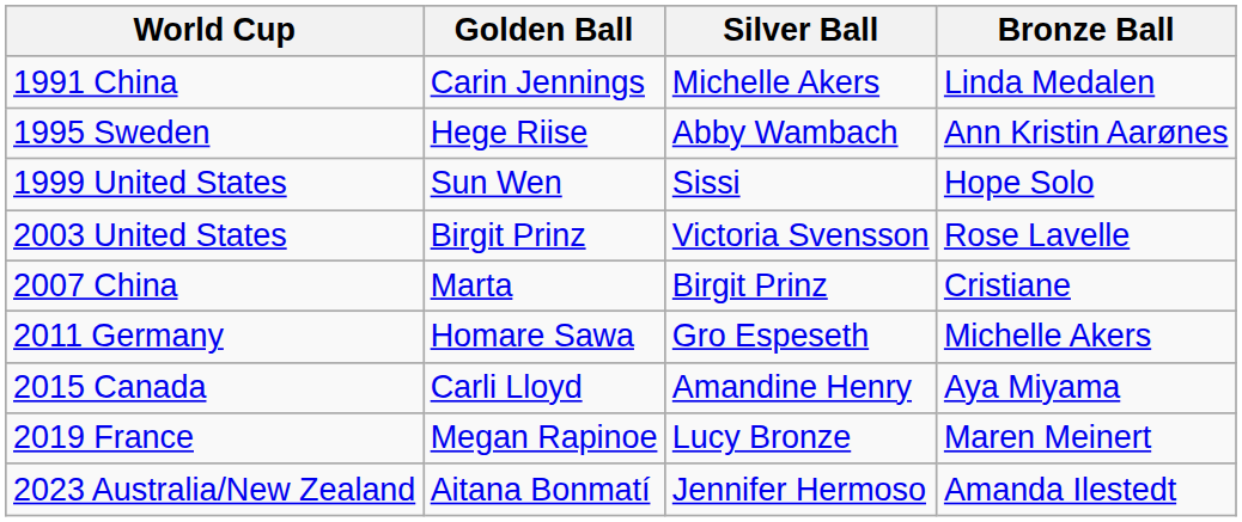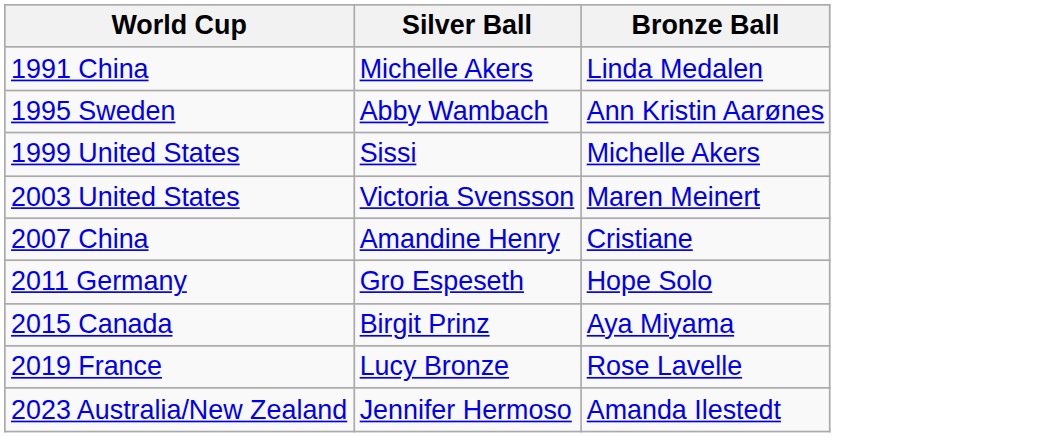 <table class="wikitable">
 <tr>
 <th>World Cup</th>
-<th>Golden Ball</th>
 <th>Silver Ball</th>
 <th>Bronze Ball</th>
 </tr>
 <tr>
 <td align=left><a href='#'>1991 China</a></td>
-<td> <a href='#'>Carin Jennings</a></td>
 <td> <a href='#'>Michelle Akers</a></td>
 <td> <a href='#'>Linda Medalen</a></td>
 </tr>
 <tr>
 <td align=left><a href='#'>1995 Sweden</a></td>
-<td> <a href='#'>Hege Riise</a></td>
 <td> <a href='#'>Abby Wambach</a></td>
 <td> <a href='#'>Ann Kristin Aarønes</a></td>
 </tr>
 <tr>
 <td align=left><a href='#'>1999 United States</a></td>
-<td> <a href='#'>Sun Wen</a></td>
 <td> <a href='#'>Sissi</a></td>
-<td> <a href='#'>Hope Solo</a></td>
+<td> <a href='#'>Michelle Akers</a></td>
 </tr>
 <tr>
 <td align=left><a href='#'>2003 United States</a></td>
-<td> <a href='#'>Birgit Prinz</a></td>
 <td> <a href='#'>Victoria Svensson</a></td>
-<td> <a href='#'>Rose Lavelle</a></td>
+<td> <a href='#'>Maren Meinert</a></td>
 </tr>
 <tr>
 <td align=left><a href='#'>2007 China</a></td>
-<td> <a href='#'>Marta</a></td>
-<td> <a href='#'>Birgit Prinz</a></td>
+<td> <a href='#'>Amandine Henry</a></td>
 <td> <a href='#'>Cristiane</a></td>
 </tr>
 <tr>
 <td align=left><a href='#'>2011 Germany</a></td>
-<td> <a href='#'>Homare Sawa</a></td>
 <td> <a href='#'>Gro Espeseth</a></td>
-<td> <a href='#'>Michelle Akers</a></td>
+<td> <a href='#'>Hope Solo</a></td>
 </tr>
 <tr>
 <td align=left><a href='#'>2015 Canada</a></td>
-<td> <a href='#'>Carli Lloyd</a></td>
-<td> <a href='#'>Amandine Henry</a></td>
+<td> <a href='#'>Birgit Prinz</a></td>
 <td> <a href='#'>Aya Miyama</a></td>
 </tr>
 <tr>
 <td><a href='#'>2019 France</a></td>
-<td> <a href='#'>Megan Rapinoe</a></td>
 <td> <a href='#'>Lucy Bronze</a></td>
-<td> <a href='#'>Maren Meinert</a></td>
+<td> <a href='#'>Rose Lavelle</a></td>
 </tr>
 <tr>
 <td><a href='#'>2023 Australia/New Zealand</a></td>
-<td> <a href='#'>Aitana Bonmatí</a></td>
 <td> <a href='#'>Jennifer Hermoso</a></td>
 <td> <a href='#'>Amanda Ilestedt</a></td>
 </tr>
 </table>
